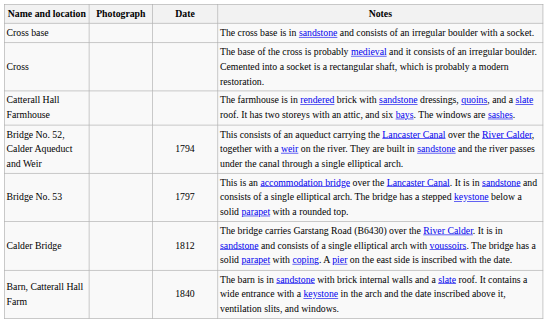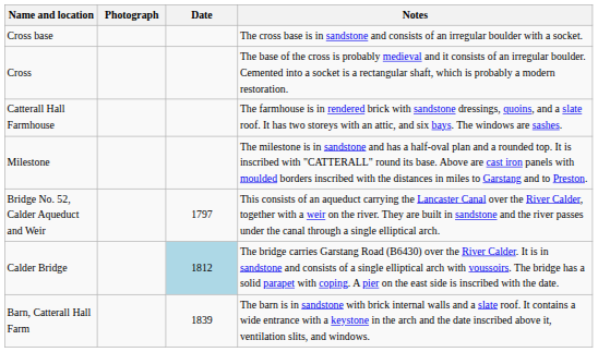 <table class="wikitable sortable plainrowheaders" style="width:100%;border:0px;text-align:left;line-height:150%;">
 <tr>
 <th scope="col"  style="width:150px">Name and location</th>
 <th scope="col"  style="width:100px" class="unsortable">Photograph</th>
 <th scope="col"  style="width:120px">Date</th>
 <th scope="col"  style="width:650px" class="unsortable">Notes</th>
 </tr>
 <tr>
 <td>Cross base<br><small></small></td>
 <td></td>
 <td align="center"></td>
 <td>The cross base is in <a href='#'>sandstone</a> and consists of an irregular boulder with a socket.</td>
 </tr>
 <tr>
 <td>Cross<br><small></small></td>
 <td></td>
 <td align="center"></td>
 <td>The base of the cross is probably <a href='#'>medieval</a> and it consists of an irregular boulder.  Cemented into a socket is a rectangular shaft, which is probably a modern restoration.</td>
 </tr>
 <tr>
 <td>Catterall Hall Farmhouse<br><small></small></td>
 <td></td>
 <td align="center"></td>
 <td>The farmhouse is in <a href='#'>rendered</a> brick with <a href='#'>sandstone</a> dressings, <a href='#'>quoins</a>, and a <a href='#'>slate</a> roof.  It has two storeys with an attic, and six <a href='#'>bays</a>.  The windows are <a href='#'>sashes</a>.</td>
 </tr>
 <tr>
+<td>Milestone<br><small></small></td>
+<td></td>
+<td align="center"></td>
+<td>The milestone is in <a href='#'>sandstone</a> and has a half-oval plan and a rounded top.  It is inscribed with "CATTERALL" round its base.  Above are <a href='#'>cast iron</a> panels with <a href='#'>moulded</a> borders inscribed with the distances in miles to <a href='#'>Garstang</a> and to <a href='#'>Preston</a>.</td>
+</tr>
+<tr>
 <td>Bridge No. 52, Calder Aqueduct and Weir<br><small></small></td>
 <td></td>
-<td align="center">1794</td>
+<td align="center">1797</td>
 <td>This consists of an aqueduct carrying the <a href='#'>Lancaster Canal</a> over the <a href='#'>River Calder</a>, together with a <a href='#'>weir</a> on the river.  They are built in <a href='#'>sandstone</a> and the river passes under the canal through a single elliptical arch.</td>
-</tr>
-<tr>
-<td>Bridge No. 53<br><small></small></td>
-<td></td>
-<td align="center">1797</td>
-<td>This is an <a href='#'>accommodation bridge</a> over the <a href='#'>Lancaster Canal</a>.  It is in <a href='#'>sandstone</a> and consists of a single elliptical arch.  The bridge has a stepped <a href='#'>keystone</a> below a solid <a href='#'>parapet</a> with a rounded top.</td>
 </tr>
 <tr>
 <td>Calder Bridge<br><small></small></td>
 <td></td>
-<td align="center">1812</td>
+<td align="center" style="background: lightblue;">1812</td>
 <td>The bridge carries Garstang Road (B6430) over the <a href='#'>River Calder</a>.  It is in <a href='#'>sandstone</a> and consists of a single elliptical arch with <a href='#'>voussoirs</a>.  The bridge has a solid <a href='#'>parapet</a> with <a href='#'>coping</a>.  A <a href='#'>pier</a> on the east side is inscribed with the date.</td>
 </tr>
 <tr>
 <td>Barn, Catterall Hall Farm<br><small></small></td>
 <td></td>
-<td align="center">1840</td>
+<td align="center">1839</td>
 <td>The barn is in <a href='#'>sandstone</a> with brick internal walls and a <a href='#'>slate</a> roof.  It contains a wide entrance with a <a href='#'>keystone</a> in the arch and the date inscribed above it, ventilation slits, and windows.</td>
 </tr>
 <tr>
 </tr>
 </table>
